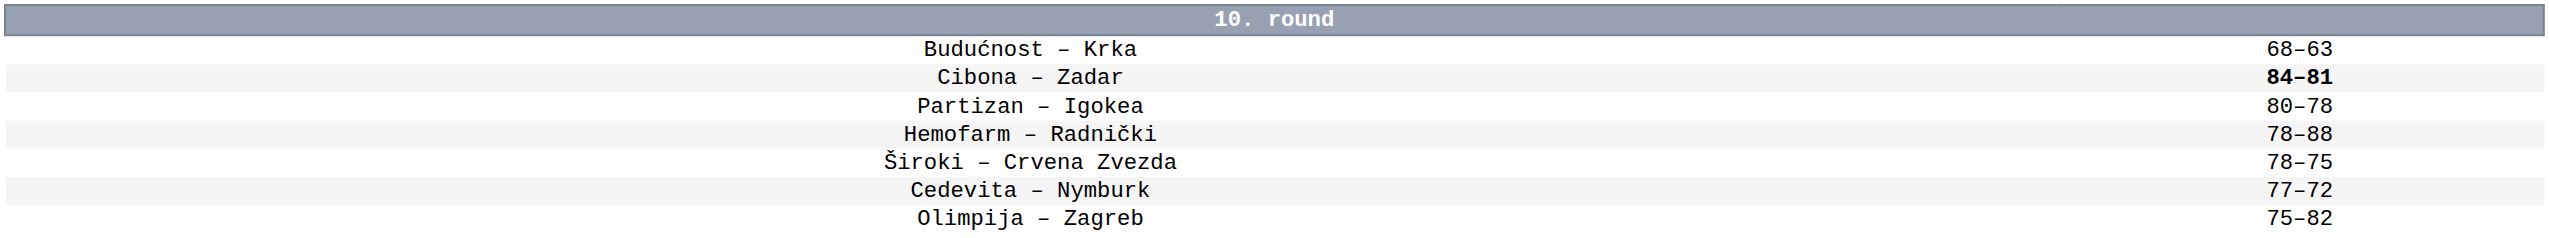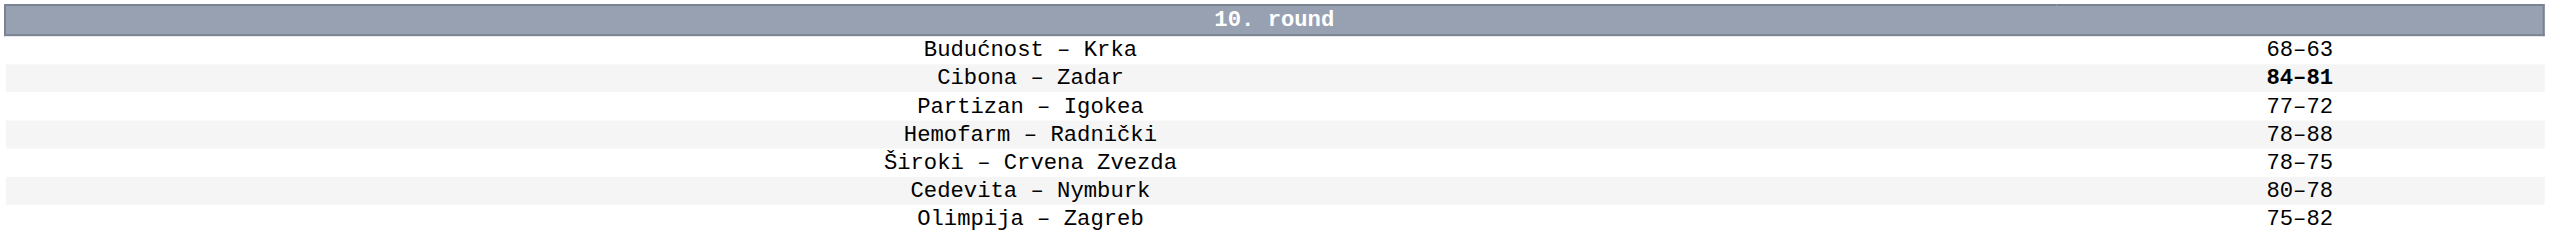 <table border=0 cellspacing=0 cellpadding=1em style="font-size: 85%; border-collapse: collapse;" width=100%>
 <tr>
 <td colspan=5 bgcolor=#98A1B2 style="border:1px solid #7A8392; text-align:center; color:#FFFFFF;"><strong>10. round</strong></td>
 </tr>
 <tr align=center bgcolor=#FFFFFF>
 <td>Budućnost – Krka</td>
 <td>68–63</td>
 </tr>
 <tr align=center bgcolor=#f5f5f5>
 <td>Cibona – Zadar</td>
 <td><strong>84–81</strong></td>
 </tr>
 <tr align=center bgcolor=#FFFFFF>
 <td>Partizan – Igokea</td>
-<td>80–78</td>
+<td>77–72</td>
 </tr>
 <tr align=center bgcolor=#f5f5f5>
 <td>Hemofarm – Radnički</td>
 <td>78–88</td>
 </tr>
 <tr align=center bgcolor=#FFFFFF>
 <td>Široki – Crvena Zvezda</td>
 <td>78–75</td>
 </tr>
 <tr align=center bgcolor=#f5f5f5>
 <td>Cedevita – Nymburk</td>
-<td>77–72</td>
+<td>80–78</td>
 </tr>
 <tr align=center bgcolor=#FFFFFF>
 <td>Olimpija – Zagreb</td>
 <td>75–82</td>
 </tr>
 </table>
